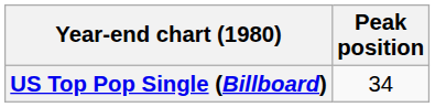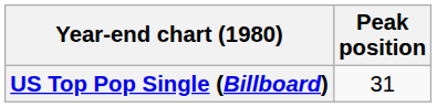 <table class="wikitable unsortable plainrowheaders" style="text-align:center">
 <tr>
 <th scope="col">Year-end chart (1980)</th>
 <th scope="col">Peak<br>position</th>
 </tr>
 <tr>
 <th scope="row"><a href='#'>US Top Pop Single</a> (<em><a href='#'>Billboard</a></em>)</th>
-<td>34</td>
+<td>31</td>
 </tr>
 </table>
